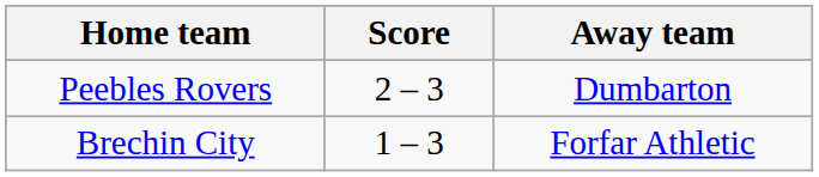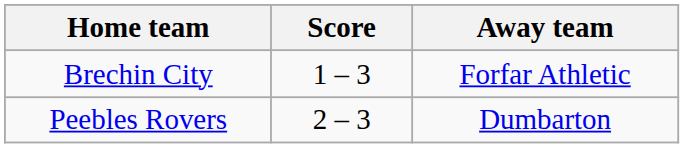 <table class="wikitable" style="text-align: center">
 <tr>
 <th width=140>Home team</th>
 <th width=70>Score</th>
 <th width=140>Away team</th>
 </tr>
 <tr>
+<td><a href='#'>Brechin City</a></td>
+<td>1 – 3</td>
+<td><a href='#'>Forfar Athletic</a></td>
+</tr>
+<tr>
 <td><a href='#'>Peebles Rovers</a></td>
 <td>2 – 3</td>
 <td><a href='#'>Dumbarton</a></td>
 </tr>
-<tr>
-<td><a href='#'>Brechin City</a></td>
-<td>1 – 3</td>
-<td><a href='#'>Forfar Athletic</a></td>
-</tr>
 </table>
